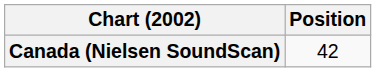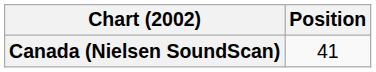 <table class="wikitable plainrowheaders">
 <tr>
 <th>Chart (2002)</th>
 <th>Position</th>
 </tr>
 <tr>
 <th scope="row">Canada (Nielsen SoundScan)</th>
-<td style="text-align:center;">42</td>
+<td style="text-align:center;">41</td>
 </tr>
 </table>
